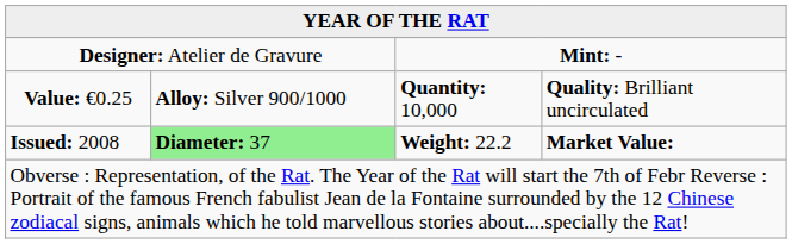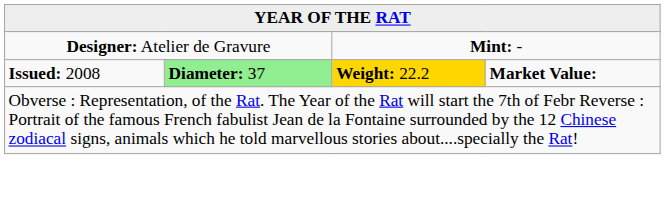 <table class="wikitable">
 <tr>
 <th colspan="4"  style="text-align:center; background:#eee;">YEAR OF THE <a href='#'>RAT</a></th>
 </tr>
 <tr style="text-align:center;">
 <td colspan="2"  style="width:50%; "><strong>Designer:</strong> Atelier de Gravure</td>
 <td colspan="2"  style="width:50%; "><strong>Mint:</strong> -</td>
 </tr>
 <tr>
-<td align=center><strong>Value:</strong> €0.25</td>
-<td><strong>Alloy:</strong> Silver 900/1000</td>
-<td><strong>Quantity:</strong> 10,000</td>
-<td><strong>Quality:</strong> Brilliant uncirculated</td>
-</tr>
-<tr>
 <td><strong>Issued:</strong> 2008</td>
 <td style="background: lightgreen;"><strong>Diameter:</strong> 37</td>
-<td><strong>Weight:</strong> 22.2</td>
+<td style="background: gold;"><strong>Weight:</strong> 22.2</td>
 <td><strong>Market Value:</strong></td>
 </tr>
 <tr>
 <td colspan="4" style="text-align:left;">Obverse : Representation, of the <a href='#'>Rat</a>. The Year of the <a href='#'>Rat</a> will start the 7th of Febr Reverse : Portrait of the famous French fabulist Jean de la Fontaine surrounded by the 12 <a href='#'>Chinese zodiacal</a> signs, animals which he told marvellous stories about....specially the <a href='#'>Rat</a>!</td>
 </tr>
 </table>
